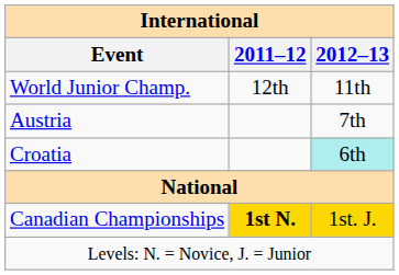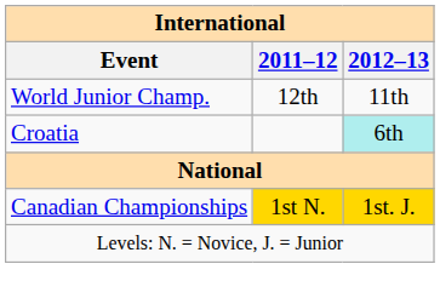 <table class="wikitable" style="text-align:center">
 <tr>
 <th style="background-color: #ffdead; " colspan=3 align=center><strong>International</strong></th>
 </tr>
 <tr>
 <th>Event</th>
 <th><a href='#'>2011–12</a></th>
 <th><a href='#'>2012–13</a></th>
 </tr>
 <tr>
 <td align=left><a href='#'>World Junior Champ.</a></td>
 <td>12th</td>
 <td>11th</td>
 </tr>
 <tr>
-<td align=left> <a href='#'>Austria</a></td>
-<td></td>
-<td>7th</td>
-</tr>
-<tr>
 <td align=left> <a href='#'>Croatia</a></td>
 <td></td>
 <td style="background: paleturquoise;">6th</td>
 </tr>
 <tr>
 <th style="background-color: #ffdead; " colspan=3 align=center><strong>National</strong></th>
 </tr>
 <tr>
 <td align=left><a href='#'>Canadian Championships</a></td>
-<td bgcolor=gold><strong>1st N.</strong></td>
+<td bgcolor=gold>1st N.</td>
 <td bgcolor=gold>1st. J.</td>
 </tr>
 <tr>
 <td colspan=3 align=center><small> Levels: N. = Novice, J. = Junior </small></td>
 </tr>
 </table>
